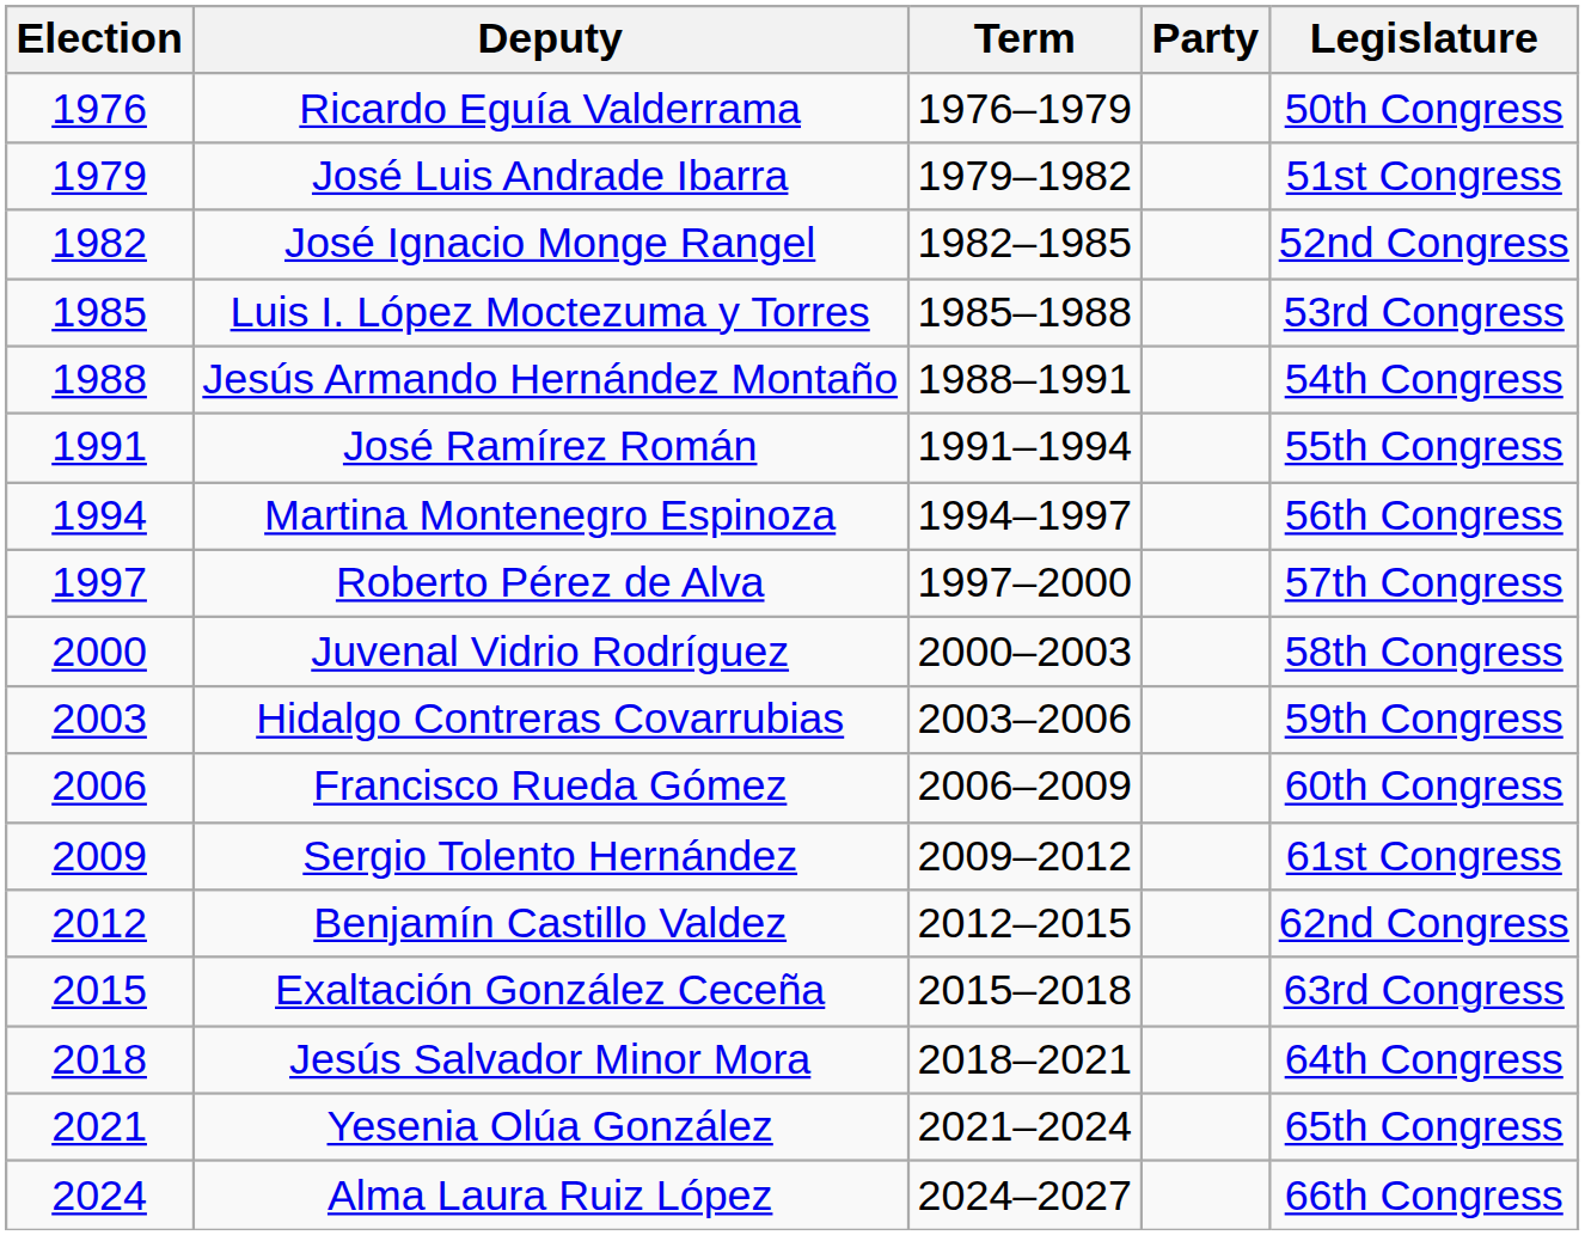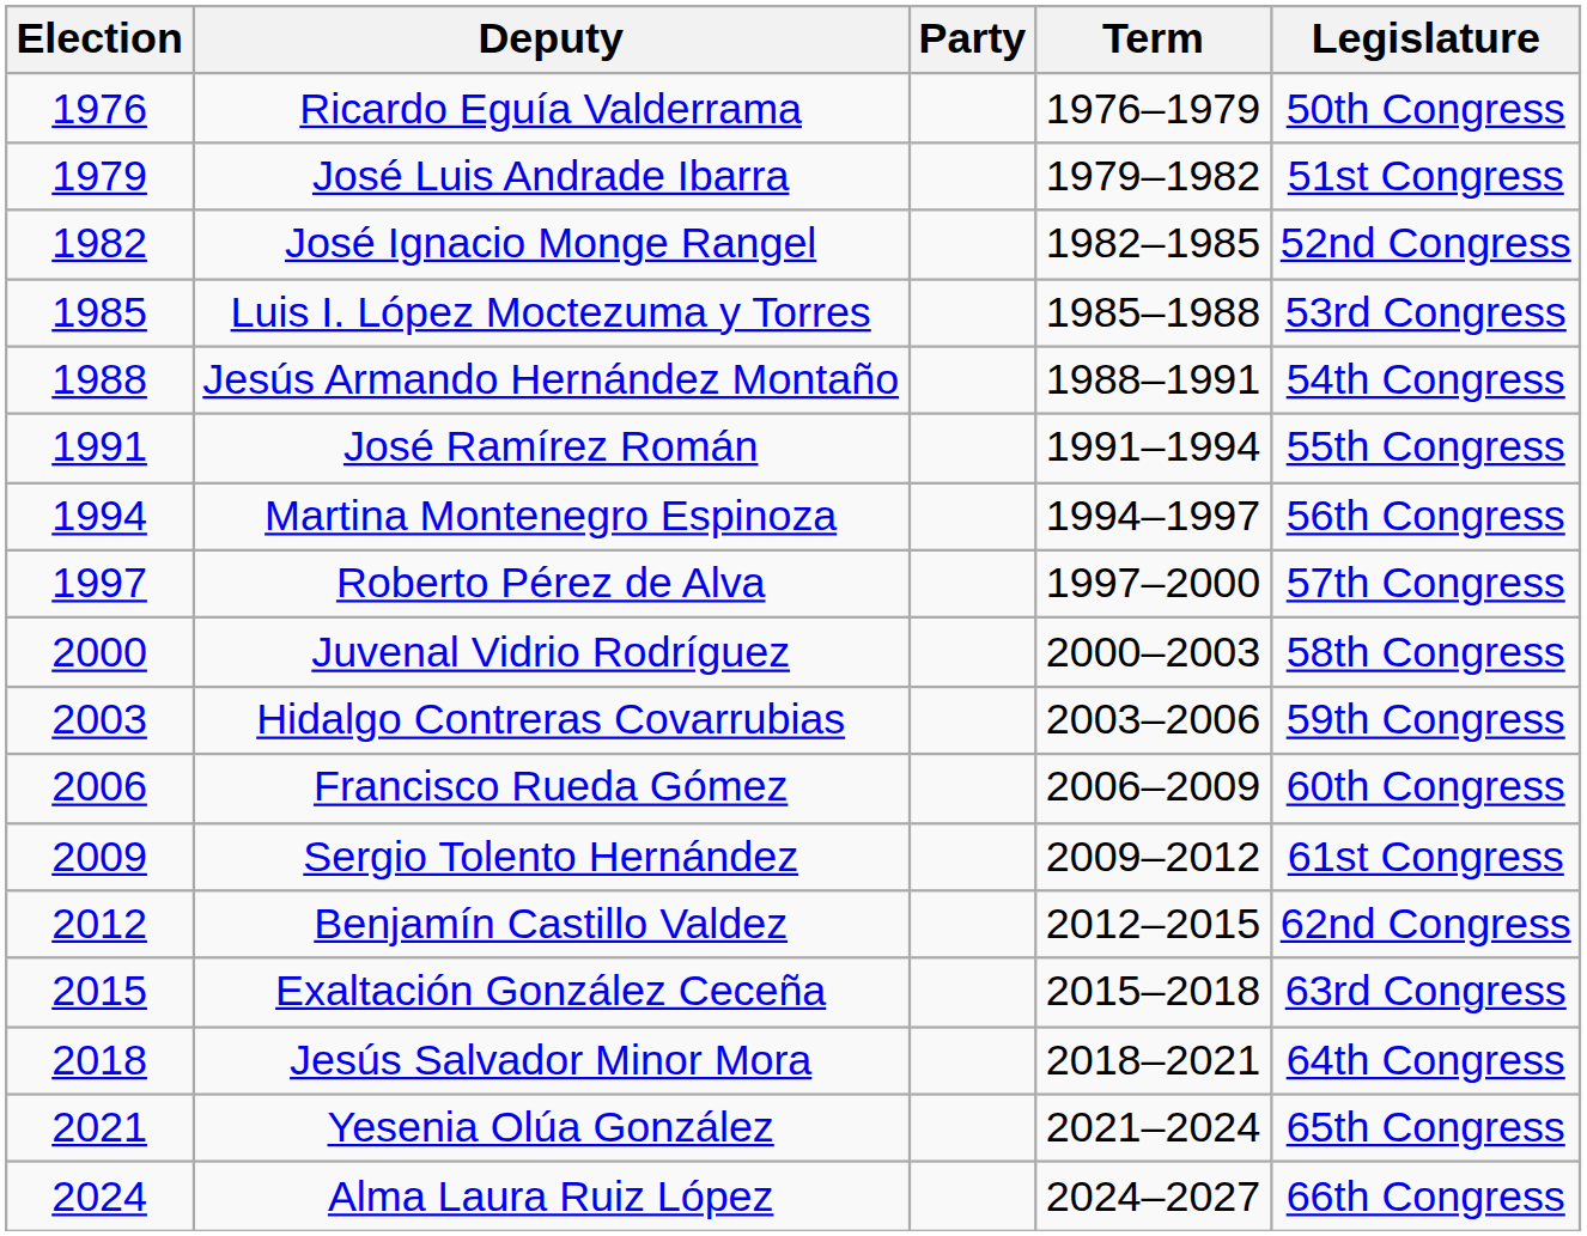 <table class="wikitable sortable" style="text-align: center">
 <tr>
 <th>Election</th>
 <th class="unsortable">Deputy</th>
+<th class="unsortable">Party</th>
 <th class="unsortable">Term</th>
-<th class="unsortable">Party</th>
 <th class="unsortable">Legislature</th>
 </tr>
 <tr>
 <td><a href='#'>1976</a></td>
 <td><a href='#'>Ricardo Eguía Valderrama</a></td>
+<td></td>
 <td>1976–1979</td>
-<td></td>
 <td><a href='#'>50th Congress</a></td>
 </tr>
 <tr>
 <td><a href='#'>1979</a></td>
 <td><a href='#'>José Luis Andrade Ibarra</a></td>
+<td></td>
 <td>1979–1982</td>
-<td></td>
 <td><a href='#'>51st Congress</a></td>
 </tr>
 <tr>
 <td><a href='#'>1982</a></td>
 <td><a href='#'>José Ignacio Monge Rangel</a></td>
+<td></td>
 <td>1982–1985</td>
-<td></td>
 <td><a href='#'>52nd Congress</a></td>
 </tr>
 <tr>
 <td><a href='#'>1985</a></td>
 <td><a href='#'>Luis I. López Moctezuma y Torres</a></td>
+<td></td>
 <td>1985–1988</td>
-<td></td>
 <td><a href='#'>53rd Congress</a></td>
 </tr>
 <tr>
 <td><a href='#'>1988</a></td>
 <td><a href='#'>Jesús Armando Hernández Montaño</a></td>
+<td></td>
 <td>1988–1991</td>
-<td></td>
 <td><a href='#'>54th Congress</a></td>
 </tr>
 <tr>
 <td><a href='#'>1991</a></td>
 <td><a href='#'>José Ramírez Román</a></td>
+<td></td>
 <td>1991–1994</td>
-<td></td>
 <td><a href='#'>55th Congress</a></td>
 </tr>
 <tr>
 <td><a href='#'>1994</a></td>
 <td><a href='#'>Martina Montenegro Espinoza</a></td>
+<td></td>
 <td>1994–1997</td>
-<td></td>
 <td><a href='#'>56th Congress</a></td>
 </tr>
 <tr>
 <td><a href='#'>1997</a></td>
 <td><a href='#'>Roberto Pérez de Alva</a></td>
+<td></td>
 <td>1997–2000</td>
-<td></td>
 <td><a href='#'>57th Congress</a></td>
 </tr>
 <tr>
 <td><a href='#'>2000</a></td>
 <td><a href='#'>Juvenal Vidrio Rodríguez</a></td>
+<td></td>
 <td>2000–2003</td>
-<td></td>
 <td><a href='#'>58th Congress</a></td>
 </tr>
 <tr>
 <td><a href='#'>2003</a></td>
 <td><a href='#'>Hidalgo Contreras Covarrubias</a></td>
+<td></td>
 <td>2003–2006</td>
-<td></td>
 <td><a href='#'>59th Congress</a></td>
 </tr>
 <tr>
 <td><a href='#'>2006</a></td>
 <td><a href='#'>Francisco Rueda Gómez</a></td>
+<td></td>
 <td>2006–2009</td>
-<td></td>
 <td><a href='#'>60th Congress</a></td>
 </tr>
 <tr>
 <td><a href='#'>2009</a></td>
 <td><a href='#'>Sergio Tolento Hernández</a></td>
+<td></td>
 <td>2009–2012</td>
-<td></td>
 <td><a href='#'>61st Congress</a></td>
 </tr>
 <tr>
 <td><a href='#'>2012</a></td>
 <td><a href='#'>Benjamín Castillo Valdez</a></td>
+<td></td>
 <td>2012–2015</td>
-<td></td>
 <td><a href='#'>62nd Congress</a></td>
 </tr>
 <tr>
 <td><a href='#'>2015</a></td>
 <td><a href='#'>Exaltación González Ceceña</a></td>
+<td></td>
 <td>2015–2018</td>
-<td></td>
 <td><a href='#'>63rd Congress</a></td>
 </tr>
 <tr>
 <td><a href='#'>2018</a></td>
 <td><a href='#'>Jesús Salvador Minor Mora</a></td>
+<td></td>
 <td>2018–2021</td>
-<td></td>
 <td><a href='#'>64th Congress</a></td>
 </tr>
 <tr>
 <td><a href='#'>2021</a></td>
 <td><a href='#'>Yesenia Olúa González</a></td>
+<td></td>
 <td>2021–2024</td>
-<td></td>
 <td><a href='#'>65th Congress</a></td>
 </tr>
 <tr>
 <td><a href='#'>2024</a></td>
 <td><a href='#'>Alma Laura Ruiz López</a></td>
+<td></td>
 <td>2024–2027</td>
-<td></td>
 <td><a href='#'>66th Congress</a></td>
 </tr>
 </table>
